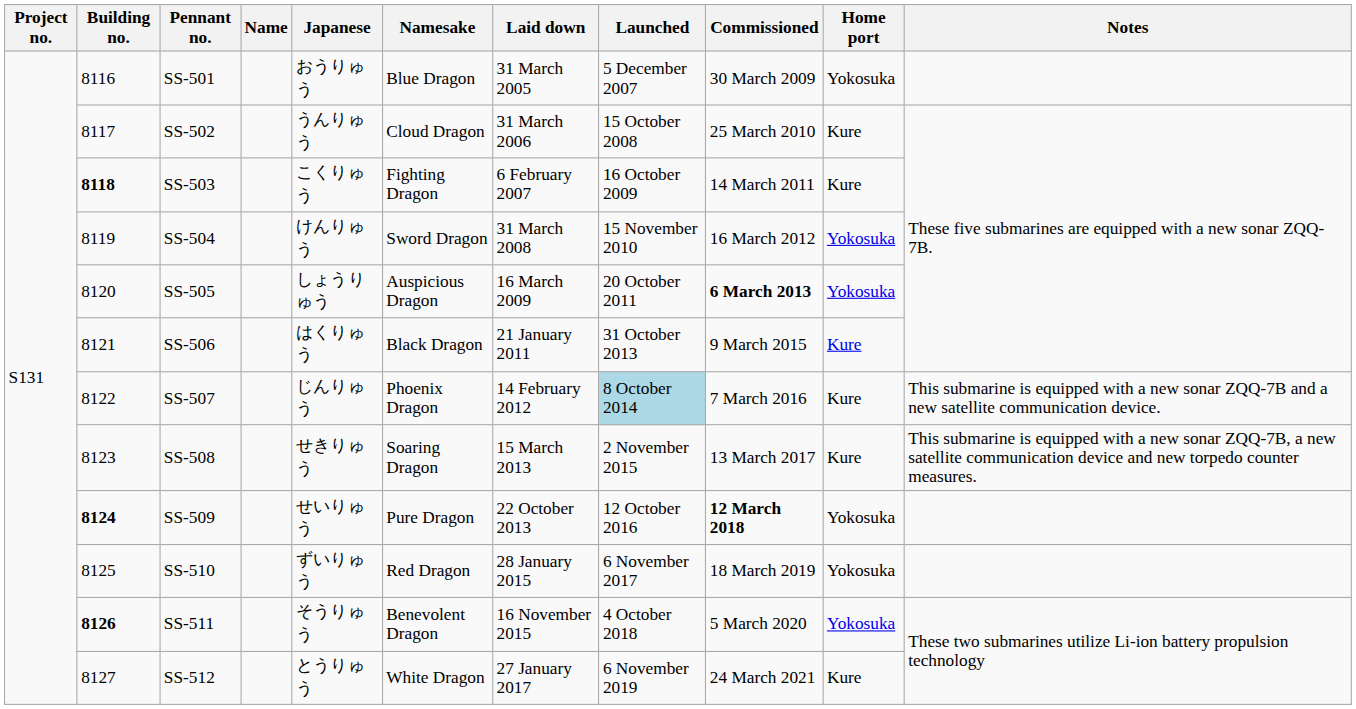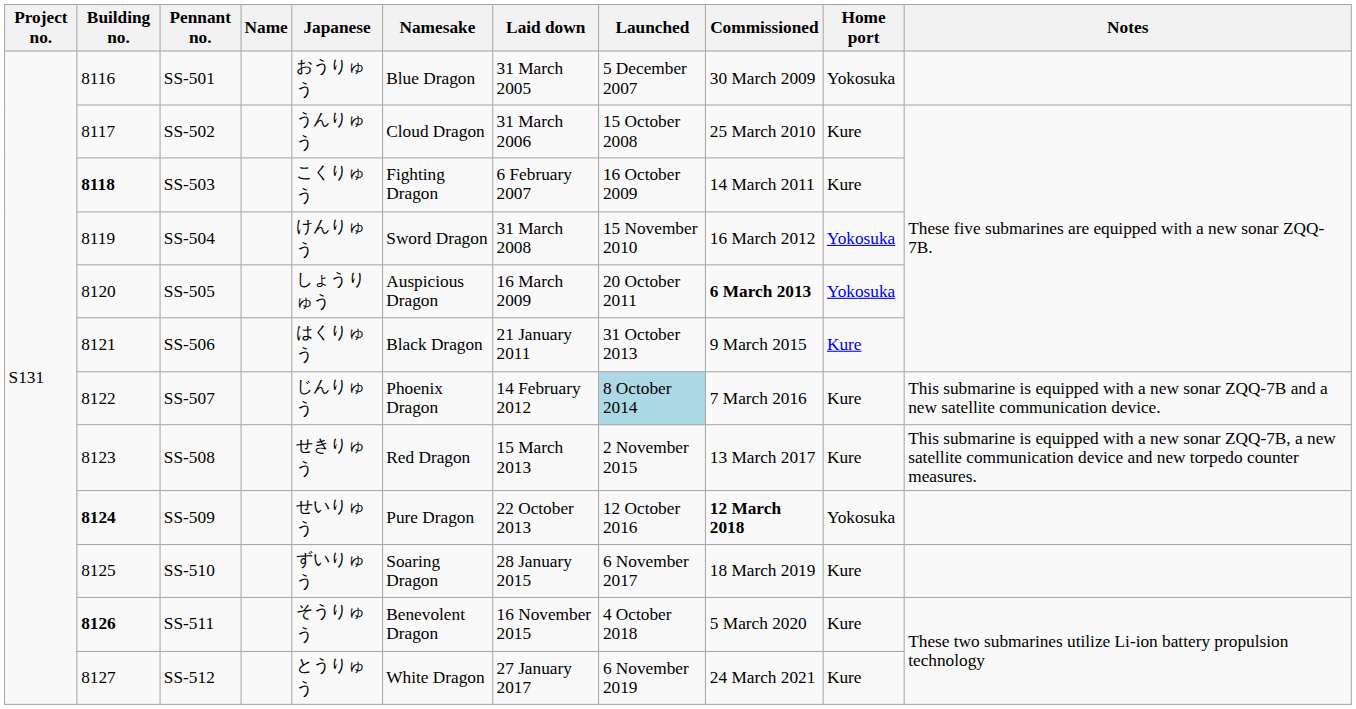 <table class="wikitable">
 <tr>
 <th>Project no.</th>
 <th>Building no.</th>
 <th>Pennant no.</th>
 <th>Name</th>
 <th>Japanese</th>
 <th>Namesake</th>
 <th>Laid down</th>
 <th>Launched</th>
 <th>Commissioned</th>
 <th>Home port</th>
 <th>Notes</th>
 </tr>
 <tr>
 <td rowspan="12">S131</td>
 <td>8116</td>
 <td>SS-501</td>
 <td></td>
 <td>おうりゅう</td>
 <td>Blue Dragon</td>
 <td>31 March 2005</td>
 <td>5 December 2007</td>
 <td>30 March 2009</td>
 <td>Yokosuka</td>
 <td></td>
 </tr>
 <tr>
 <td>8117</td>
 <td>SS-502</td>
 <td></td>
 <td>うんりゅう</td>
 <td>Cloud Dragon</td>
 <td>31 March 2006</td>
 <td>15 October 2008</td>
 <td>25 March 2010</td>
 <td>Kure</td>
 <td rowspan="5">These five submarines are equipped with a new sonar ZQQ-7B.</td>
 </tr>
 <tr>
 <td><strong>8118</strong></td>
 <td>SS-503</td>
 <td></td>
 <td>こくりゅう</td>
 <td>Fighting Dragon</td>
 <td>6 February 2007</td>
 <td>16 October 2009</td>
 <td>14 March 2011</td>
 <td>Kure</td>
 </tr>
 <tr>
 <td>8119</td>
 <td>SS-504</td>
 <td></td>
 <td>けんりゅう</td>
 <td>Sword Dragon</td>
 <td>31 March 2008</td>
 <td>15 November 2010</td>
 <td>16 March 2012</td>
 <td><a href='#'>Yokosuka</a></td>
 </tr>
 <tr>
 <td>8120</td>
 <td>SS-505</td>
 <td></td>
 <td>しょうりゅう</td>
 <td>Auspicious Dragon</td>
 <td>16 March 2009</td>
 <td>20 October 2011</td>
 <td><strong>6 March 2013</strong></td>
 <td><a href='#'>Yokosuka</a></td>
 </tr>
 <tr>
 <td>8121</td>
 <td>SS-506</td>
 <td></td>
 <td>はくりゅう</td>
 <td>Black Dragon</td>
 <td>21 January 2011</td>
 <td>31 October 2013</td>
 <td>9 March 2015</td>
 <td><a href='#'>Kure</a></td>
 </tr>
 <tr>
 <td>8122</td>
 <td>SS-507</td>
 <td></td>
 <td>じんりゅう</td>
 <td>Phoenix Dragon</td>
 <td>14 February 2012</td>
 <td style="background: lightblue;">8 October 2014</td>
 <td>7 March 2016</td>
 <td>Kure</td>
 <td>This submarine is equipped with a new sonar ZQQ-7B and a new satellite communication device.</td>
 </tr>
 <tr>
 <td>8123</td>
 <td>SS-508</td>
 <td></td>
 <td>せきりゅう</td>
-<td>Soaring Dragon</td>
+<td>Red Dragon</td>
 <td>15 March 2013</td>
 <td>2 November 2015</td>
 <td>13 March 2017</td>
 <td>Kure</td>
 <td>This submarine is equipped with a new sonar ZQQ-7B, a new satellite communication device and new torpedo counter measures.</td>
 </tr>
 <tr>
 <td><strong>8124</strong></td>
 <td>SS-509</td>
 <td></td>
 <td>せいりゅう</td>
 <td>Pure Dragon</td>
 <td>22 October 2013</td>
 <td>12 October 2016</td>
 <td><strong>12 March 2018</strong></td>
 <td>Yokosuka</td>
 <td></td>
 </tr>
 <tr>
 <td>8125</td>
 <td>SS-510</td>
 <td></td>
 <td>ずいりゅう</td>
-<td>Red Dragon</td>
+<td>Soaring Dragon</td>
 <td>28 January 2015</td>
 <td>6 November 2017</td>
 <td>18 March 2019</td>
-<td>Yokosuka</td>
+<td>Kure</td>
 <td></td>
 </tr>
 <tr>
 <td><strong>8126</strong></td>
 <td>SS-511</td>
 <td></td>
 <td>そうりゅう</td>
 <td>Benevolent Dragon</td>
 <td>16 November 2015</td>
 <td>4 October 2018</td>
 <td>5 March 2020</td>
-<td><a href='#'>Yokosuka</a></td>
+<td>Kure</td>
 <td rowspan="2">These two submarines utilize Li-ion battery propulsion technology</td>
 </tr>
 <tr>
 <td>8127</td>
 <td>SS-512</td>
 <td></td>
 <td>とうりゅう</td>
 <td>White Dragon</td>
 <td>27 January 2017</td>
 <td>6 November 2019</td>
 <td>24 March 2021</td>
 <td>Kure</td>
 </tr>
 </table>
